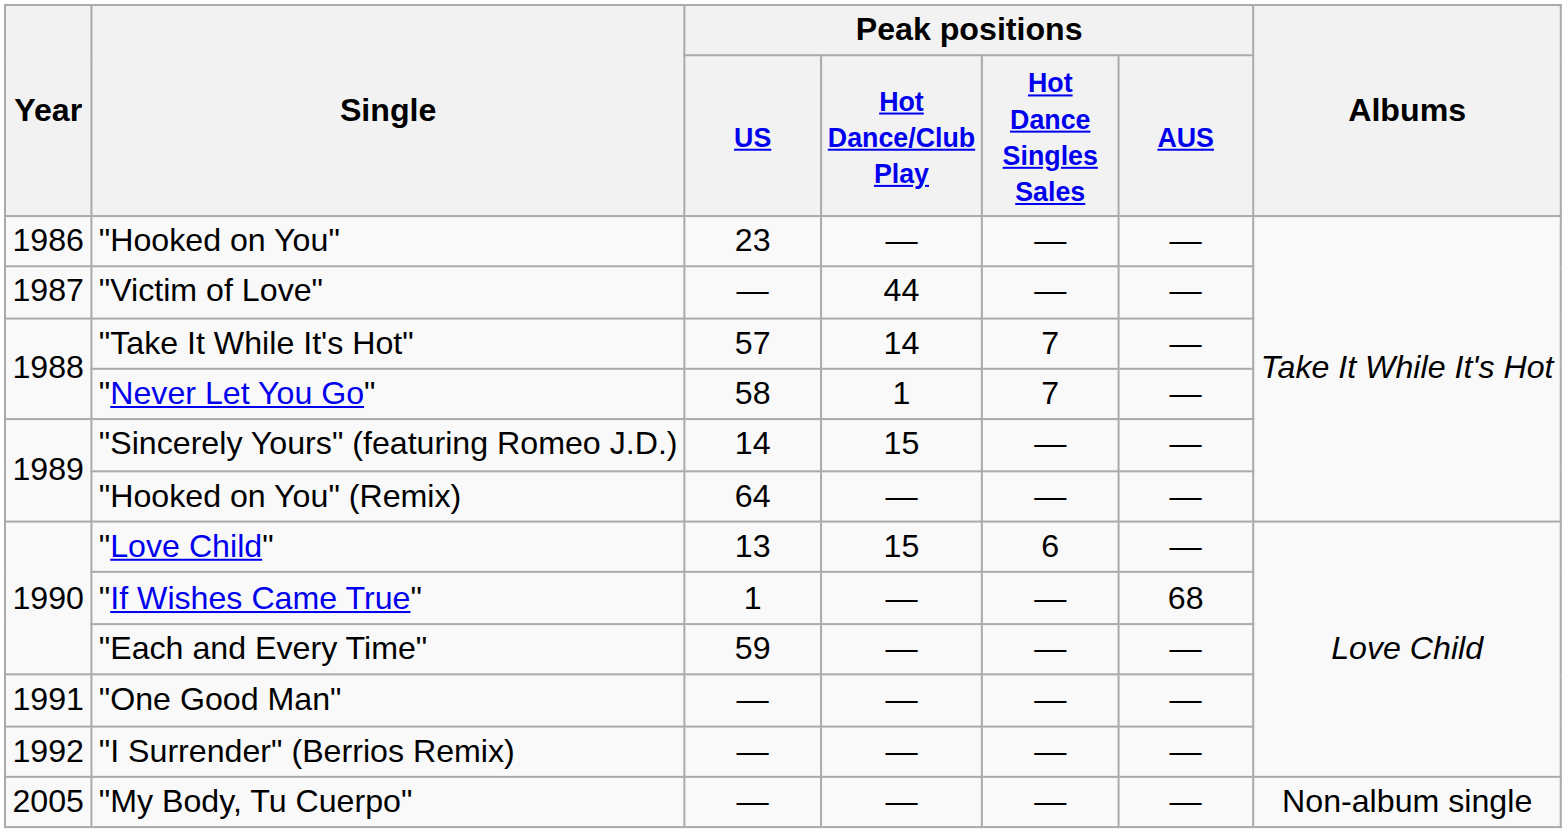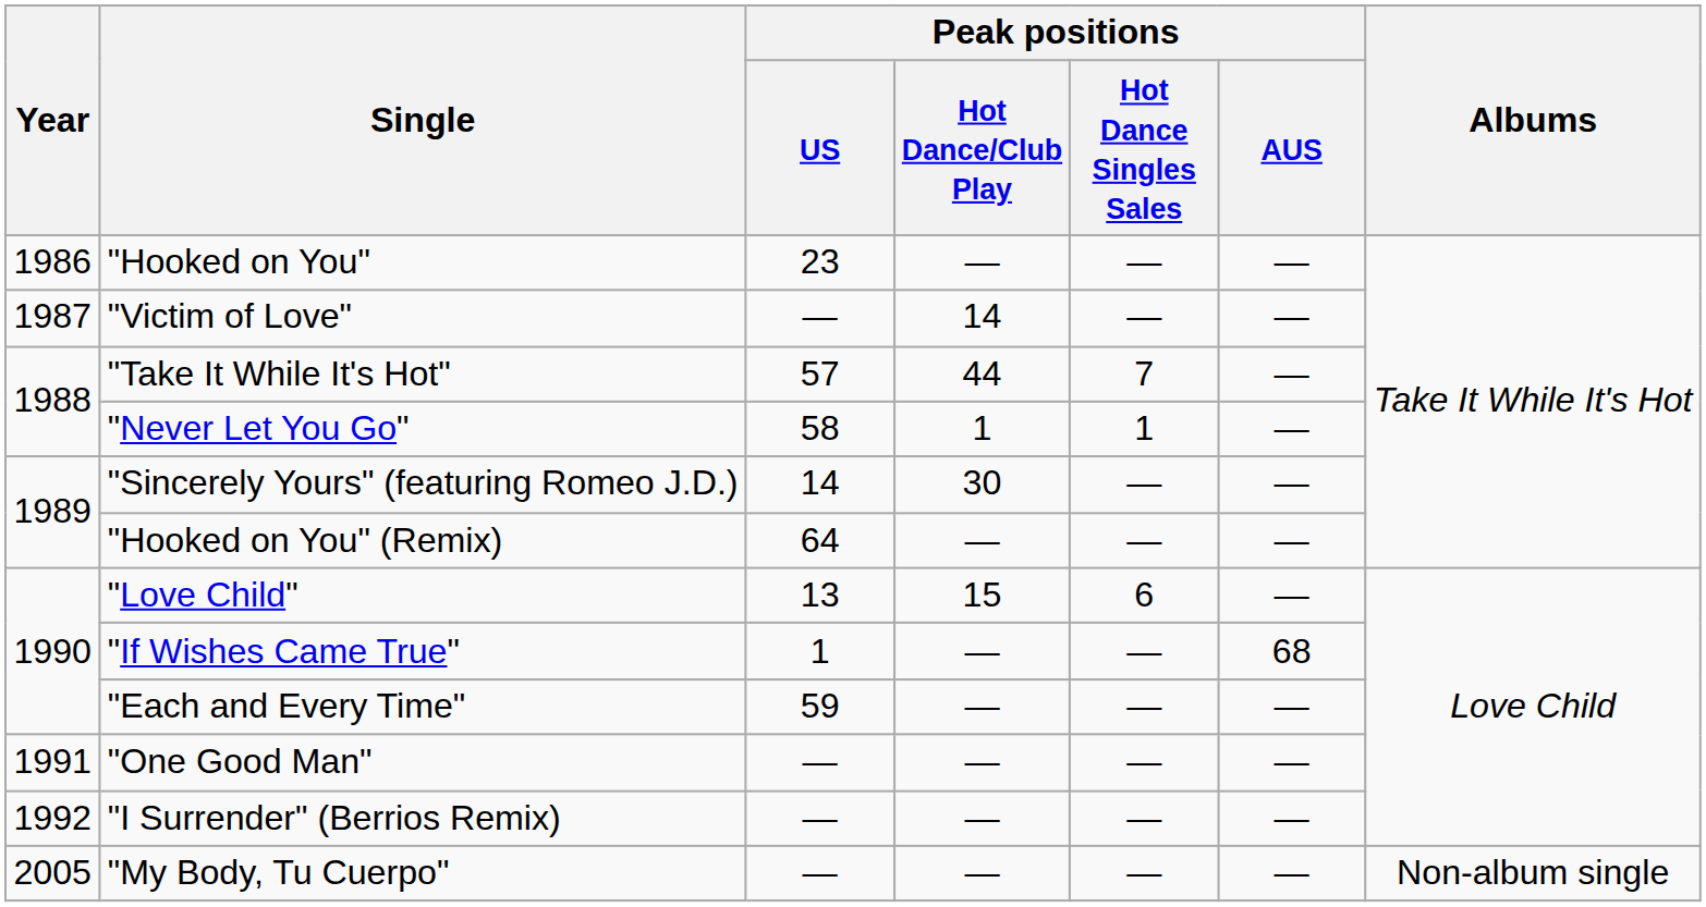 <table class="wikitable">
 <tr>
 <th align="center" rowspan="2">Year</th>
 <th align="center" rowspan="2">Single</th>
 <th colspan="4" align="center">Peak positions</th>
 <th align="center" rowspan="2">Albums</th>
 </tr>
 <tr>
 <th width="60"><small><a href='#'>US</a></small></th>
 <th width="60"><small><a href='#'>Hot Dance/Club Play</a></small></th>
 <th width="60"><small><a href='#'>Hot Dance Singles Sales</a></small></th>
 <th width="60"><small><a href='#'>AUS</a></small><br></th>
 </tr>
 <tr>
 <td align="center">1986</td>
 <td align="left">"Hooked on You"</td>
 <td align="center">23</td>
 <td align="center">—</td>
 <td align="center">—</td>
 <td align="center">—</td>
 <td align="center" rowspan="6"><em>Take It While It's Hot</em></td>
 </tr>
 <tr>
 <td align="center">1987</td>
 <td align="left">"Victim of Love"</td>
 <td align="center">—</td>
-<td align="center">44</td>
+<td align="center">14</td>
 <td align="center">—</td>
 <td align="center">—</td>
 </tr>
 <tr>
 <td rowspan="2">1988</td>
 <td align="left">"Take It While It's Hot"</td>
 <td align="center">57</td>
-<td align="center">14</td>
+<td align="center">44</td>
 <td align="center">7</td>
 <td align="center">—</td>
 </tr>
 <tr>
 <td align="left">"<a href='#'>Never Let You Go</a>"</td>
 <td align="center">58</td>
 <td align="center">1</td>
-<td align="center">7</td>
+<td align="center">1</td>
 <td align="center">—</td>
 </tr>
 <tr>
 <td align="center" rowspan="2">1989</td>
 <td align="left">"Sincerely Yours" (featuring Romeo J.D.)</td>
 <td align="center">14</td>
-<td align="center">15</td>
+<td align="center">30</td>
 <td align="center">—</td>
 <td align="center">—</td>
 </tr>
 <tr>
 <td align="left">"Hooked on You" (Remix)</td>
 <td align="center">64</td>
 <td align="center">—</td>
 <td align="center">—</td>
 <td align="center">—</td>
 </tr>
 <tr>
 <td align="center" rowspan="3">1990</td>
 <td align="left">"<a href='#'>Love Child</a>"</td>
 <td align="center">13</td>
 <td align="center">15</td>
 <td align="center">6</td>
 <td align="center">—</td>
 <td rowspan="5" align="center"><em>Love Child</em></td>
 </tr>
 <tr>
 <td align="left">"<a href='#'>If Wishes Came True</a>"</td>
 <td align="center">1</td>
 <td align="center">—</td>
 <td align="center">—</td>
 <td align="center">68</td>
 </tr>
 <tr>
 <td align="left">"Each and Every Time"</td>
 <td align="center">59</td>
 <td align="center">—</td>
 <td align="center">—</td>
 <td align="center">—</td>
 </tr>
 <tr>
 <td>1991</td>
 <td>"One Good Man"</td>
 <td align="center">—</td>
 <td align="center">—</td>
 <td align="center">—</td>
 <td align="center">—</td>
 </tr>
 <tr>
 <td align="center">1992</td>
 <td align="left">"I Surrender" (Berrios Remix)</td>
 <td align="center">—</td>
 <td align="center">—</td>
 <td align="center">—</td>
 <td align="center">—</td>
 </tr>
 <tr>
 <td align="center">2005</td>
 <td align="left">"My Body, Tu Cuerpo"</td>
 <td align="center">—</td>
 <td align="center">—</td>
 <td align="center">—</td>
 <td align="center">—</td>
 <td align="center">Non-album single</td>
 </tr>
 </table>
